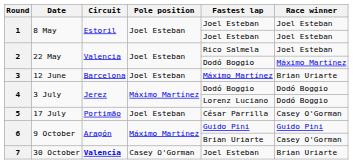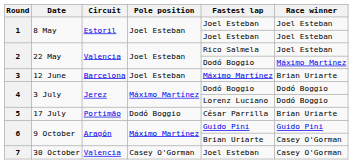 <table class="wikitable" style="font-size:85%;">
 <tr>
 <th>Round</th>
 <th>Date</th>
 <th>Circuit</th>
 <th>Pole position</th>
 <th>Fastest lap</th>
 <th>Race winner</th>
 </tr>
 <tr>
 <th rowspan="2">1</th>
 <td rowspan="2">8 May</td>
 <td rowspan="2"> <a href='#'>Estoril</a></td>
 <td rowspan="2"> Joel Esteban</td>
 <td> Joel Esteban</td>
 <td> Joel Esteban</td>
 </tr>
 <tr>
 <td> Joel Esteban</td>
 <td> Joel Esteban</td>
 </tr>
 <tr>
 <th rowspan="2">2</th>
 <td rowspan="2">22 May</td>
 <td rowspan="2"> <a href='#'>Valencia</a></td>
 <td rowspan="2"> Joel Esteban</td>
 <td> Rico Salmela</td>
 <td> Joel Esteban</td>
 </tr>
 <tr>
 <td> Dodó Boggio</td>
 <td> <a href='#'>Máximo Martínez</a></td>
 </tr>
 <tr>
 <th>3</th>
 <td>12 June</td>
 <td> <a href='#'>Barcelona</a></td>
 <td> Joel Esteban</td>
 <td> <a href='#'>Máximo Martínez</a></td>
 <td> Brian Uriarte</td>
 </tr>
 <tr>
 <th rowspan="2">4</th>
 <td rowspan="2">3 July</td>
 <td rowspan="2"> <a href='#'>Jerez</a></td>
 <td rowspan="2"> <a href='#'>Máximo Martínez</a></td>
 <td> Dodó Boggio</td>
 <td> Dodó Boggio</td>
 </tr>
 <tr>
 <td> Lorenz Luciano</td>
 <td> Dodó Boggio</td>
 </tr>
 <tr>
 <th>5</th>
 <td>17 July</td>
 <td> <a href='#'>Portimão</a></td>
-<td> Joel Esteban</td>
+<td> Dodó Boggio</td>
 <td> César Parrilla</td>
-<td> Casey O'Gorman</td>
+<td> Brian Uriarte</td>
 </tr>
 <tr>
 <th rowspan="2">6</th>
 <td rowspan="2">9 October</td>
 <td rowspan="2"> <a href='#'>Aragón</a></td>
 <td rowspan="2"> <a href='#'>Máximo Martínez</a></td>
 <td> <a href='#'>Guido Pini</a></td>
 <td> <a href='#'>Guido Pini</a></td>
 </tr>
 <tr>
 <td> Brian Uriarte</td>
 <td> Casey O'Gorman</td>
 </tr>
 <tr>
 <th>7</th>
 <td>30 October</td>
-<td><strong> <a href='#'>Valencia</a></strong></td>
+<td> <a href='#'>Valencia</a></td>
 <td> Casey O'Gorman</td>
 <td> Joel Esteban</td>
-<td> Brian Uriarte</td>
+<td> Casey O'Gorman</td>
 </tr>
 </table>
